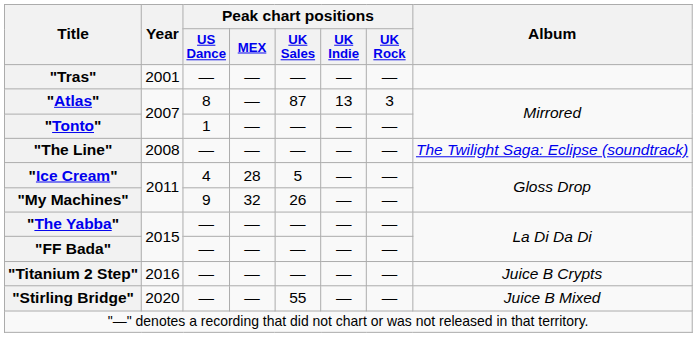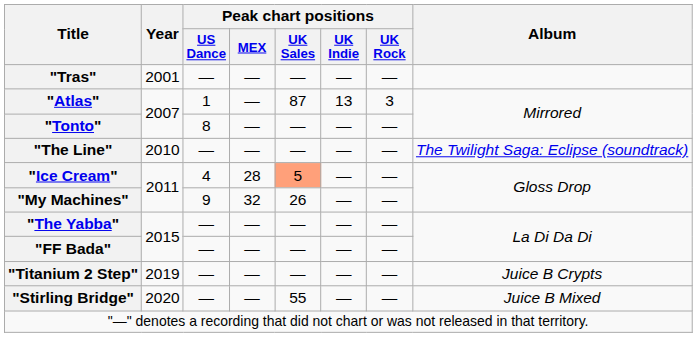 <table class="wikitable plainrowheaders" style="text-align:center;">
 <tr>
 <th scope="col" rowspan="2">Title</th>
 <th scope="col" rowspan="2">Year</th>
 <th scope="col" colspan="5">Peak chart positions</th>
 <th scope="col" rowspan="2">Album</th>
 </tr>
 <tr>
 <th scope="col" style="width:3em;font-size:85%;"><a href='#'>US<br>Dance</a><br></th>
 <th scope="col" style="width:3em;font-size:85%;"><a href='#'>MEX</a><br></th>
 <th scope="col" style="width:3em;font-size:85%;"><a href='#'>UK<br>Sales</a><br></th>
 <th scope="col" style="width:3em;font-size:85%;"><a href='#'>UK<br>Indie</a> <br></th>
 <th scope="col" style="width:3em;font-size:85%;"><a href='#'>UK<br>Rock</a><br></th>
 </tr>
 <tr>
 <th scope="row">"Tras"</th>
 <td>2001</td>
 <td>—</td>
 <td>—</td>
 <td>—</td>
 <td>—</td>
 <td>—</td>
 <td></td>
 </tr>
 <tr>
 <th scope="row">"<a href='#'>Atlas</a>"</th>
 <td rowspan="2">2007</td>
-<td>8</td>
+<td>1</td>
 <td>—</td>
 <td>87</td>
 <td>13</td>
 <td>3</td>
 <td rowspan="2"><em>Mirrored</em></td>
 </tr>
 <tr>
 <th scope="row">"<a href='#'>Tonto</a>"</th>
-<td>1</td>
+<td>8</td>
 <td>—</td>
 <td>—</td>
 <td>—</td>
 <td>—</td>
 </tr>
 <tr>
 <th scope="row">"The Line"</th>
-<td>2008</td>
+<td>2010</td>
 <td>—</td>
 <td>—</td>
 <td>—</td>
 <td>—</td>
 <td>—</td>
 <td><em><a href='#'>The Twilight Saga: Eclipse (soundtrack)</a></em></td>
 </tr>
 <tr>
 <th scope="row">"<a href='#'>Ice Cream</a>"<br></th>
 <td rowspan="2">2011</td>
 <td>4</td>
 <td>28</td>
-<td>5</td>
+<td style="background: lightsalmon;">5</td>
 <td>—</td>
 <td>—</td>
 <td rowspan="2"><em>Gloss Drop</em></td>
 </tr>
 <tr>
 <th scope="row">"My Machines"<br></th>
 <td>9</td>
 <td>32</td>
 <td>26</td>
 <td>—</td>
 <td>—</td>
 </tr>
 <tr>
 <th scope="row">"<a href='#'>The Yabba</a>"</th>
 <td rowspan="2">2015</td>
 <td>—</td>
 <td>—</td>
 <td>—</td>
 <td>—</td>
 <td>—</td>
 <td rowspan="2"><em>La Di Da Di</em></td>
 </tr>
 <tr>
 <th scope="row">"FF Bada"</th>
 <td>—</td>
 <td>—</td>
 <td>—</td>
 <td>—</td>
 <td>—</td>
 </tr>
 <tr>
 <th scope="row">"Titanium 2 Step"</th>
-<td>2016</td>
+<td>2019</td>
 <td>—</td>
 <td>—</td>
 <td>—</td>
 <td>—</td>
 <td>—</td>
 <td><em>Juice B Crypts</em></td>
 </tr>
 <tr>
 <th scope="row">"Stirling Bridge"</th>
 <td>2020</td>
 <td>—</td>
 <td>—</td>
 <td>55</td>
 <td>—</td>
 <td>—</td>
 <td><em>Juice B Mixed</em></td>
 </tr>
 <tr>
 <td colspan="16" style="font-size:90%">"—" denotes a recording that did not chart or was not released in that territory.</td>
 </tr>
 </table>
